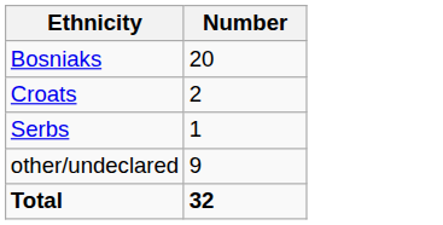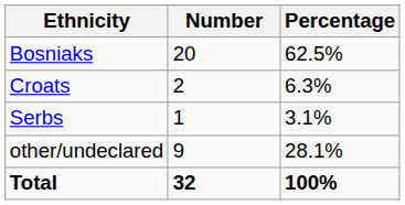 <table class="wikitable">
 <tr>
 <th width="100px">Ethnicity</th>
 <th width="80px">Number</th>
+<th width="80px">Percentage</th>
 </tr>
 <tr>
 <td><a href='#'>Bosniaks</a></td>
 <td>20</td>
+<td>62.5%</td>
 </tr>
 <tr>
 <td><a href='#'>Croats</a></td>
 <td>2</td>
+<td>6.3%</td>
 </tr>
 <tr>
 <td><a href='#'>Serbs</a></td>
 <td>1</td>
+<td>3.1%</td>
 </tr>
 <tr>
 <td>other/undeclared</td>
 <td>9</td>
+<td>28.1%</td>
 </tr>
 <tr>
 <td><strong>Total</strong></td>
 <td><strong>32</strong></td>
+<td><strong>100%</strong></td>
 </tr>
 </table>
